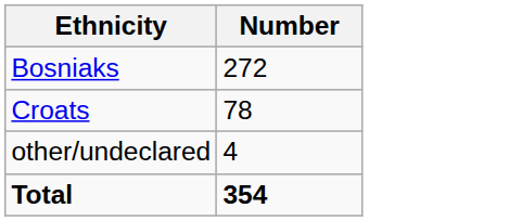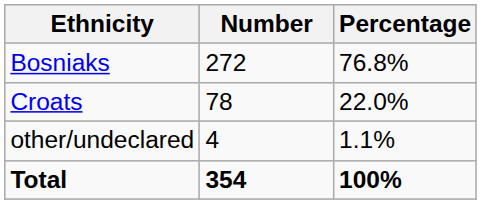 <table class="wikitable">
 <tr>
 <th width="100px">Ethnicity</th>
 <th width="80px">Number</th>
+<th width="80px">Percentage</th>
 </tr>
 <tr>
 <td><a href='#'>Bosniaks</a></td>
 <td>272</td>
+<td>76.8%</td>
 </tr>
 <tr>
 <td><a href='#'>Croats</a></td>
 <td>78</td>
+<td>22.0%</td>
 </tr>
 <tr>
 <td>other/undeclared</td>
 <td>4</td>
+<td>1.1%</td>
 </tr>
 <tr>
 <td><strong>Total</strong></td>
 <td><strong>354</strong></td>
+<td><strong>100%</strong></td>
 </tr>
 </table>
